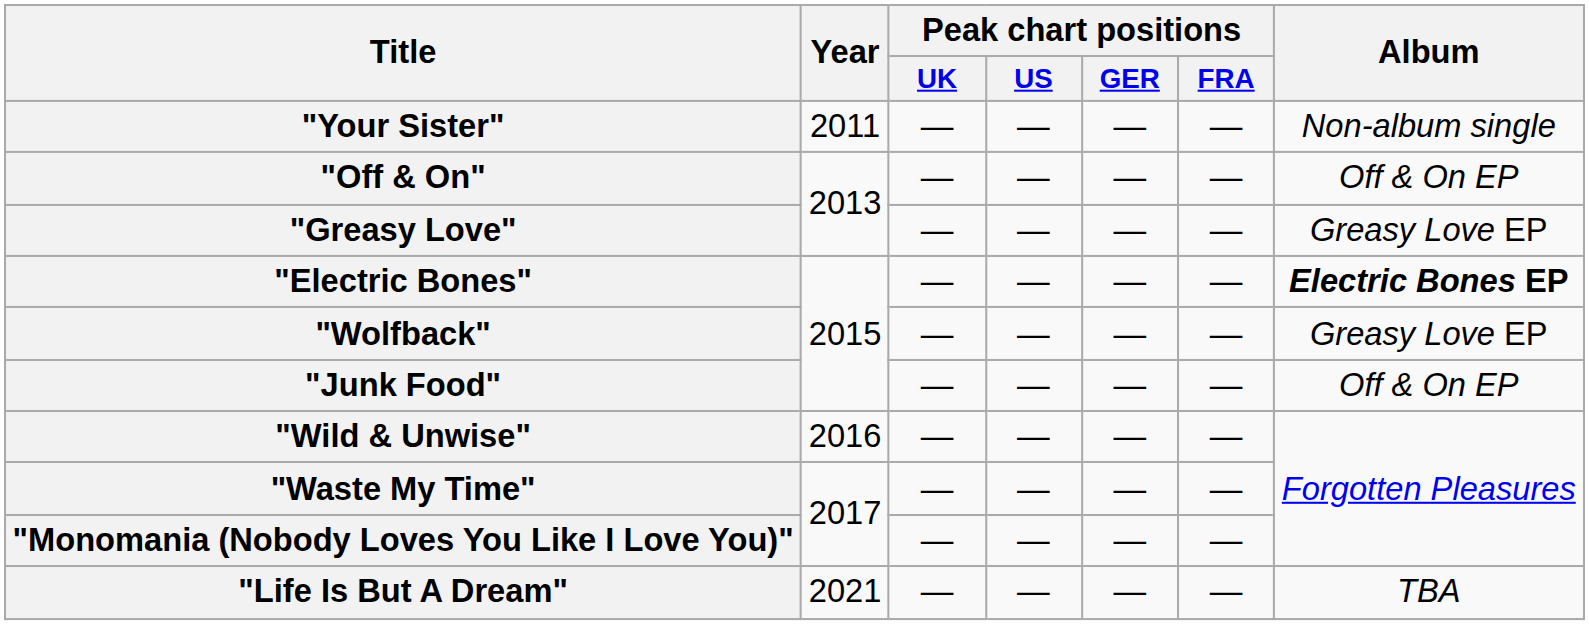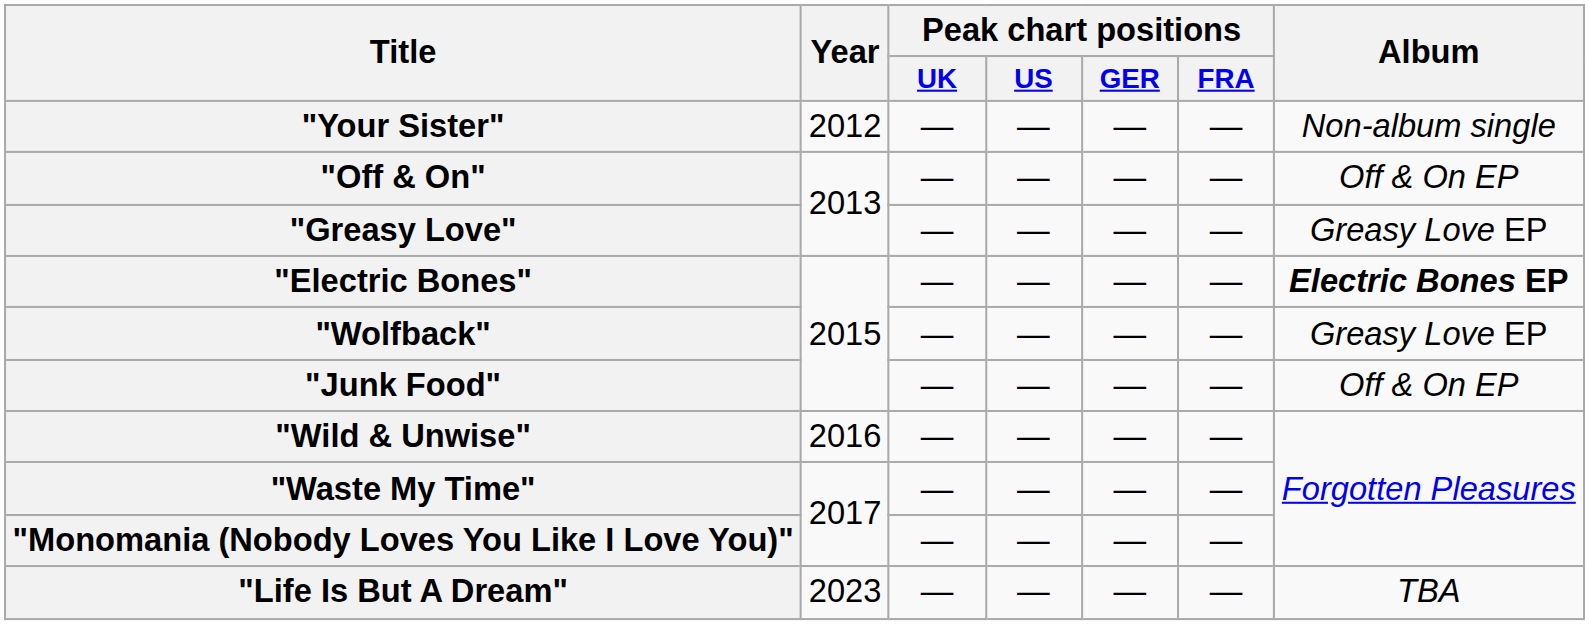 <table class="wikitable plainrowheaders" style="text-align:center;">
 <tr>
 <th scope="col" rowspan="2">Title</th>
 <th scope="col" rowspan="2">Year</th>
 <th scope="col" colspan="4">Peak chart positions</th>
 <th scope="col" rowspan="2">Album</th>
 </tr>
 <tr>
 <th scope="col" style="width:3em;font-size:85%;"><a href='#'>UK</a></th>
 <th scope="col" style="width:3em;font-size:85%;"><a href='#'>US</a></th>
 <th scope="col" style="width:3em;font-size:85%;"><a href='#'>GER</a></th>
 <th scope="col" style="width:3em;font-size:85%;"><a href='#'>FRA</a></th>
 </tr>
 <tr>
 <th scope="row">"Your Sister"</th>
-<td>2011</td>
+<td>2012</td>
 <td>—</td>
 <td>—</td>
 <td>—</td>
 <td>—</td>
 <td rowspan="1"><em>Non-album single</em></td>
 </tr>
 <tr>
 <th scope="row">"Off & On"</th>
 <td rowspan="2">2013</td>
 <td>—</td>
 <td>—</td>
 <td>—</td>
 <td>—</td>
 <td rowspan="1"><em>Off & On EP</em></td>
 </tr>
 <tr>
 <th scope="row">"Greasy Love"</th>
 <td>—</td>
 <td>—</td>
 <td>—</td>
 <td>—</td>
 <td rowspan="1"><em>Greasy Love</em> EP</td>
 </tr>
 <tr>
 <th scope="row">"Electric Bones"</th>
 <td rowspan="3">2015</td>
 <td>—</td>
 <td>—</td>
 <td>—</td>
 <td>—</td>
 <td><strong><em>Electric Bones</em> EP</strong></td>
 </tr>
 <tr>
 <th scope="row">"Wolfback"</th>
 <td>—</td>
 <td>—</td>
 <td>—</td>
 <td>—</td>
 <td rowspan="1"><em>Greasy Love</em> EP</td>
 </tr>
 <tr>
 <th scope="row">"Junk Food"</th>
 <td>—</td>
 <td>—</td>
 <td>—</td>
 <td>—</td>
 <td rowspan="1"><em>Off & On EP</em></td>
 </tr>
 <tr>
 <th scope="row">"Wild & Unwise"</th>
 <td rowspan="1">2016</td>
 <td>—</td>
 <td>—</td>
 <td>—</td>
 <td>—</td>
 <td rowspan="3"><em><a href='#'>Forgotten Pleasures</a></em></td>
 </tr>
 <tr>
 <th scope="row">"Waste My Time"</th>
 <td rowspan="2">2017</td>
 <td>—</td>
 <td>—</td>
 <td>—</td>
 <td>—</td>
 </tr>
 <tr>
 <th scope="row">"Monomania (Nobody Loves You Like I Love You)"</th>
 <td>—</td>
 <td>—</td>
 <td>—</td>
 <td>—</td>
 </tr>
 <tr>
 <th scope="row">"Life Is But A Dream"</th>
-<td rowspan="1">2021</td>
+<td rowspan="1">2023</td>
 <td>—</td>
 <td>—</td>
 <td>—</td>
 <td>—</td>
 <td rowspan="1"><em>TBA</em></td>
 </tr>
 </table>
